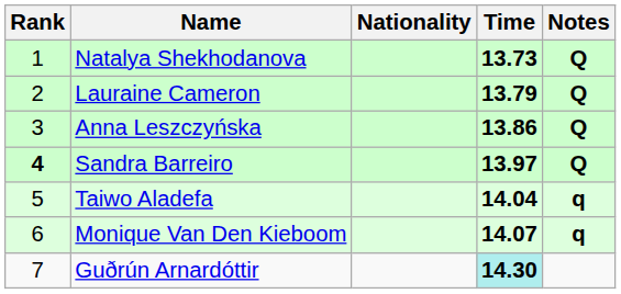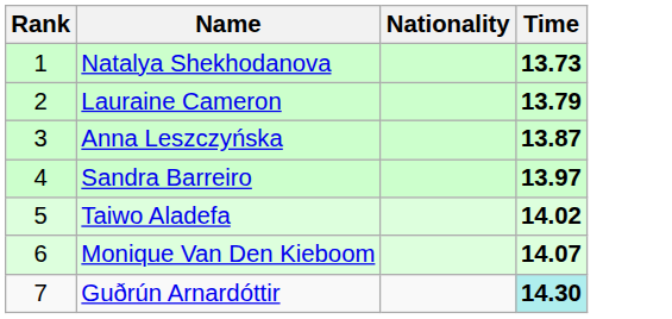 <table class="wikitable sortable" style="text-align:center">
 <tr>
 <th>Rank</th>
 <th>Name</th>
 <th>Nationality</th>
 <th>Time</th>
-<th>Notes</th>
 </tr>
 <tr bgcolor=ccffcc>
 <td>1</td>
 <td align=left><a href='#'>Natalya Shekhodanova</a></td>
 <td align=left></td>
 <td><strong>13.73</strong></td>
-<td><strong>Q</strong></td>
 </tr>
 <tr bgcolor=ccffcc>
 <td>2</td>
 <td align=left><a href='#'>Lauraine Cameron</a></td>
 <td align=left></td>
 <td><strong>13.79</strong></td>
-<td><strong>Q</strong></td>
 </tr>
 <tr bgcolor=ccffcc>
 <td>3</td>
 <td align=left><a href='#'>Anna Leszczyńska</a></td>
 <td align=left></td>
-<td><strong>13.86</strong></td>
-<td><strong>Q</strong></td>
+<td><strong>13.87</strong></td>
 </tr>
 <tr bgcolor=ccffcc>
-<td><strong>4</strong></td>
+<td>4</td>
 <td align=left><a href='#'>Sandra Barreiro</a></td>
 <td align=left></td>
 <td><strong>13.97</strong></td>
-<td><strong>Q</strong></td>
 </tr>
 <tr bgcolor=ddffdd>
 <td>5</td>
 <td align=left><a href='#'>Taiwo Aladefa</a></td>
 <td align=left></td>
-<td><strong>14.04</strong></td>
-<td><strong>q</strong></td>
+<td><strong>14.02</strong></td>
 </tr>
 <tr bgcolor=ddffdd>
 <td>6</td>
 <td align=left><a href='#'>Monique Van Den Kieboom</a></td>
 <td align=left></td>
 <td><strong>14.07</strong></td>
-<td><strong>q</strong></td>
 </tr>
 <tr>
 <td>7</td>
 <td align=left><a href='#'>Guðrún Arnardóttir</a></td>
 <td align=left></td>
 <td style="background: paleturquoise;"><strong>14.30</strong></td>
-<td></td>
 </tr>
 </table>
